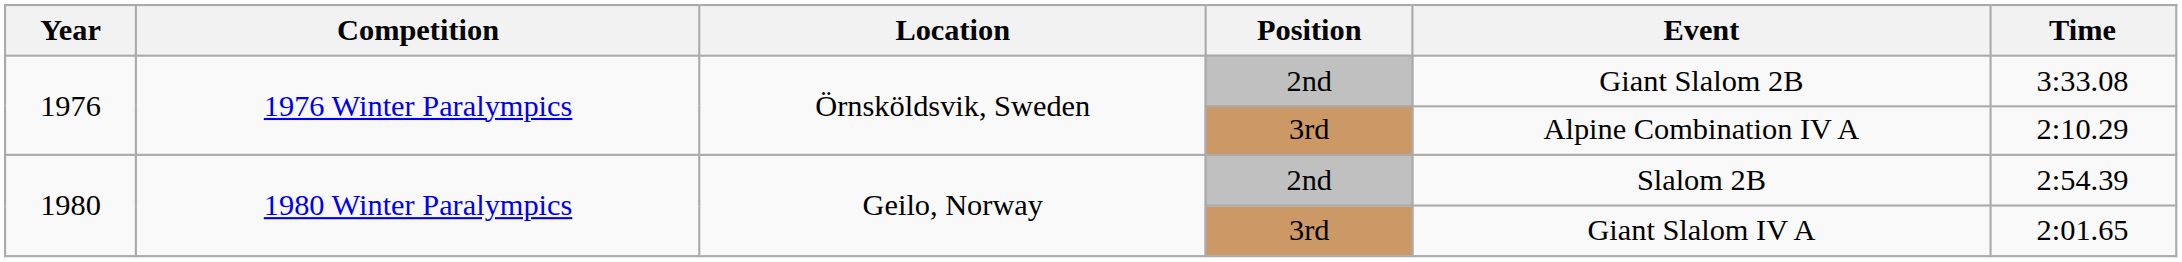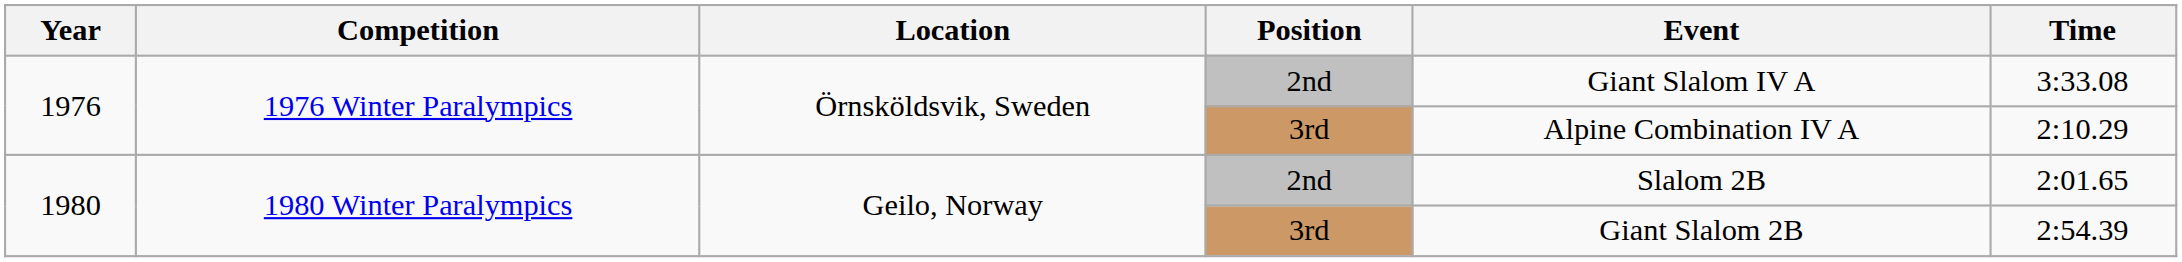 <table class="wikitable" width=65% style="font-size:90%; text-align:center;">
 <tr>
 <th>Year</th>
 <th>Competition</th>
 <th>Location</th>
 <th>Position</th>
 <th>Event</th>
 <th>Time</th>
 </tr>
 <tr>
 <td rowspan=2>1976</td>
 <td rowspan=2><a href='#'>1976 Winter Paralympics</a></td>
 <td rowspan=2>Örnsköldsvik, Sweden</td>
 <td bgcolor=silver>2nd</td>
-<td>Giant Slalom 2B</td>
+<td>Giant Slalom IV A</td>
 <td>3:33.08</td>
 </tr>
 <tr>
 <td bgcolor=cc9966>3rd</td>
 <td>Alpine Combination IV A</td>
 <td>2:10.29</td>
 </tr>
 <tr>
 <td rowspan=2>1980</td>
 <td rowspan=2><a href='#'>1980 Winter Paralympics</a></td>
 <td rowspan=2>Geilo, Norway</td>
 <td bgcolor=silver>2nd</td>
 <td>Slalom 2B</td>
-<td>2:54.39</td>
+<td>2:01.65</td>
 </tr>
 <tr>
 <td bgcolor=cc9966>3rd</td>
-<td>Giant Slalom IV A</td>
-<td>2:01.65</td>
+<td>Giant Slalom 2B</td>
+<td>2:54.39</td>
 </tr>
 </table>
